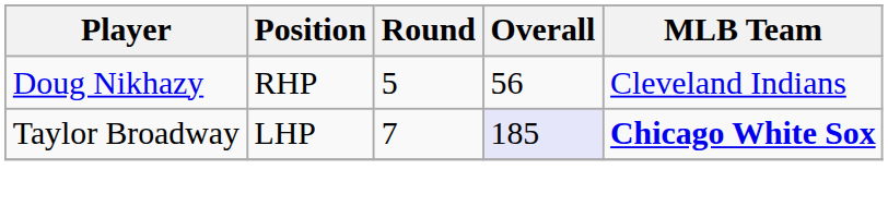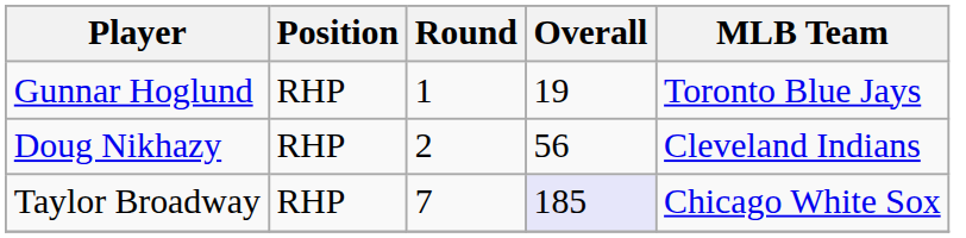 <table class="wikitable">
 <tr>
 <th>Player</th>
 <th>Position</th>
 <th>Round</th>
 <th>Overall</th>
 <th>MLB Team</th>
 </tr>
 <tr>
+<td><a href='#'>Gunnar Hoglund</a></td>
+<td>RHP</td>
+<td>1</td>
+<td>19</td>
+<td><a href='#'>Toronto Blue Jays</a></td>
+</tr>
+<tr>
 <td><a href='#'>Doug Nikhazy</a></td>
 <td>RHP</td>
-<td>5</td>
+<td>2</td>
 <td>56</td>
 <td><a href='#'>Cleveland Indians</a></td>
 </tr>
 <tr>
 <td>Taylor Broadway</td>
-<td>LHP</td>
+<td>RHP</td>
 <td>7</td>
 <td style="background: lavender;">185</td>
-<td><strong><a href='#'>Chicago White Sox</a></strong></td>
+<td><a href='#'>Chicago White Sox</a></td>
 </tr>
 <tr>
 </tr>
 </table>
